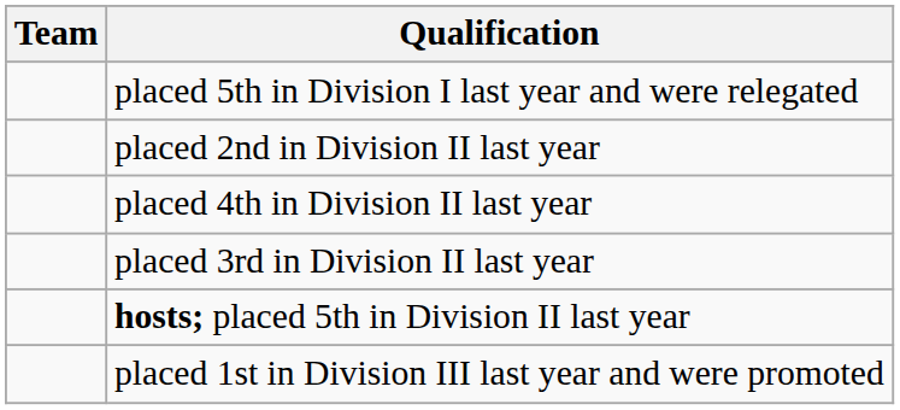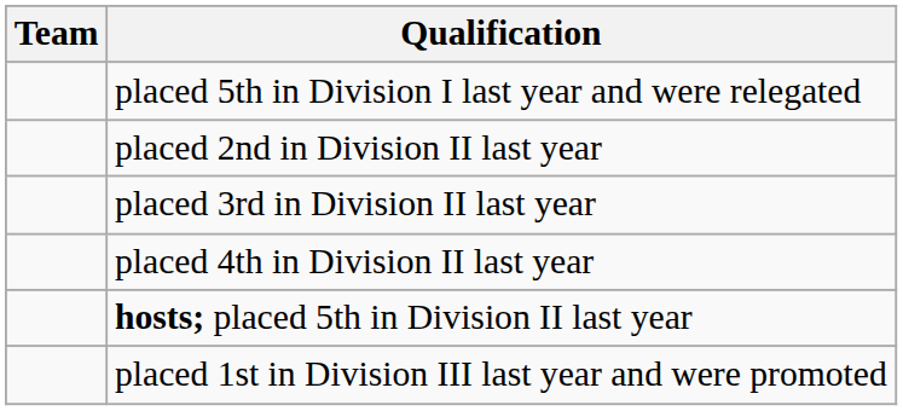 <table class="wikitable">
 <tr>
 <th>Team</th>
 <th>Qualification</th>
 </tr>
 <tr>
 <td></td>
 <td>placed 5th in Division I last year and were relegated</td>
 </tr>
 <tr>
 <td></td>
 <td>placed 2nd in Division II last year</td>
 </tr>
 <tr>
 <td></td>
-<td>placed 4th in Division II last year</td>
+<td>placed 3rd in Division II last year</td>
 </tr>
 <tr>
 <td></td>
-<td>placed 3rd in Division II last year</td>
+<td>placed 4th in Division II last year</td>
 </tr>
 <tr>
 <td></td>
 <td><strong>hosts;</strong> placed 5th in Division II last year</td>
 </tr>
 <tr>
 <td></td>
 <td>placed 1st in Division III last year and were promoted</td>
 </tr>
 </table>
